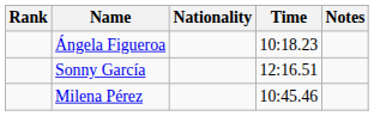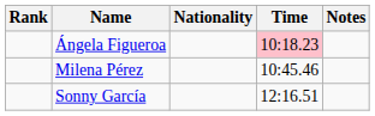 <table class="wikitable sortable" style="text-align:center">
 <tr>
 <th>Rank</th>
 <th>Name</th>
 <th>Nationality</th>
 <th>Time</th>
 <th>Notes</th>
 </tr>
 <tr>
 <td></td>
 <td align=left><a href='#'>Ángela Figueroa</a></td>
 <td align=left></td>
-<td>10:18.23</td>
+<td style="background: pink;">10:18.23</td>
+<td></td>
+</tr>
+<tr>
+<td></td>
+<td align=left><a href='#'>Milena Pérez</a></td>
+<td align=left></td>
+<td>10:45.46</td>
 <td></td>
 </tr>
 <tr>
 <td></td>
 <td align=left><a href='#'>Sonny García</a></td>
 <td align=left></td>
 <td>12:16.51</td>
 <td></td>
 </tr>
-<tr>
-<td></td>
-<td align=left><a href='#'>Milena Pérez</a></td>
-<td align=left></td>
-<td>10:45.46</td>
-<td></td>
-</tr>
 </table>
